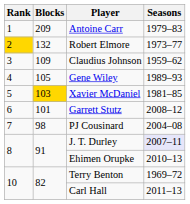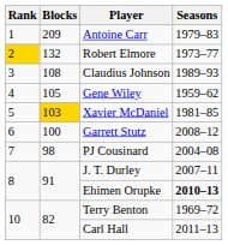 <table class="wikitable">
 <tr>
 <th>Rank</th>
 <th>Blocks</th>
 <th>Player</th>
 <th>Seasons</th>
 </tr>
 <tr>
 <td>1</td>
 <td>209</td>
 <td><a href='#'>Antoine Carr</a></td>
 <td>1979–83</td>
 </tr>
 <tr>
 <td style="background: gold;">2</td>
 <td>132</td>
 <td>Robert Elmore</td>
 <td>1973–77</td>
 </tr>
 <tr>
 <td>3</td>
-<td>109</td>
+<td>108</td>
 <td>Claudius Johnson</td>
-<td>1959–62</td>
+<td>1989–93</td>
 </tr>
 <tr>
 <td>4</td>
 <td>105</td>
 <td><a href='#'>Gene Wiley</a></td>
-<td>1989–93</td>
+<td>1959–62</td>
 </tr>
 <tr>
 <td>5</td>
 <td style="background: gold;">103</td>
 <td><a href='#'>Xavier McDaniel</a></td>
 <td>1981–85</td>
 </tr>
 <tr>
 <td>6</td>
-<td>101</td>
+<td>100</td>
 <td><a href='#'>Garrett Stutz</a></td>
 <td>2008–12</td>
 </tr>
 <tr>
 <td>7</td>
 <td>98</td>
 <td>PJ Cousinard</td>
 <td>2004–08</td>
 </tr>
 <tr>
 <td rowspan=2>8</td>
 <td rowspan=2>91</td>
 <td>J. T. Durley</td>
-<td style="background: lavender;">2007–11</td>
+<td>2007–11</td>
 </tr>
 <tr>
 <td>Ehimen Orupke</td>
-<td>2010–13</td>
+<td><strong>2010–13</strong></td>
 </tr>
 <tr>
 <td rowspan=2>10</td>
 <td rowspan=2>82</td>
 <td>Terry Benton</td>
 <td>1969–72</td>
 </tr>
 <tr>
 <td>Carl Hall</td>
 <td>2011–13</td>
 </tr>
 </table>
